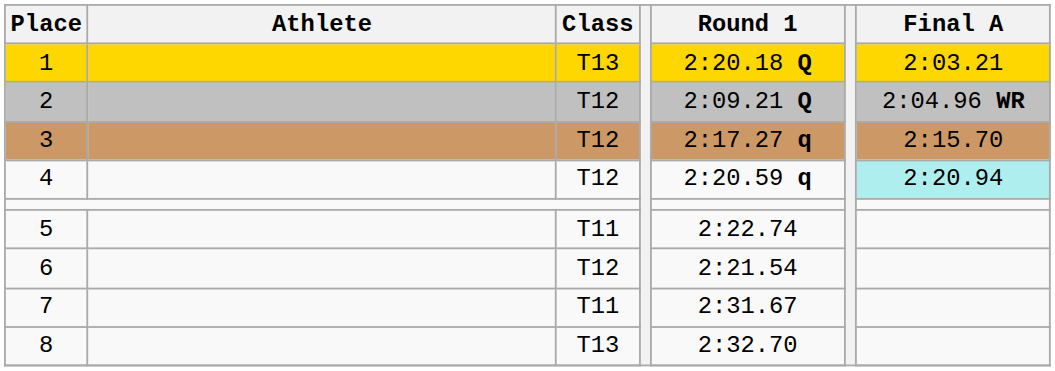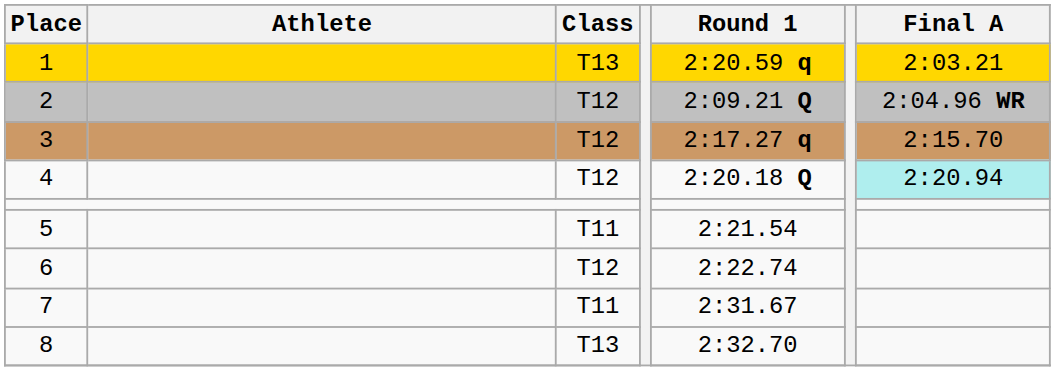 <table class="wikitable" style="text-align:center">
 <tr>
 <th>Place</th>
 <th width=250>Athlete</th>
 <th>Class</th>
 <th rowspan=31></th>
 <th width=100>Round 1</th>
 <th rowspan=31></th>
 <th width=100>Final A</th>
 </tr>
 <tr bgcolor=gold>
 <td>1</td>
 <td align=left></td>
 <td>T13</td>
-<td>2:20.18 <strong>Q</strong></td>
+<td>2:20.59 <strong>q</strong></td>
 <td>2:03.21</td>
 </tr>
 <tr bgcolor=silver>
 <td>2</td>
 <td align=left></td>
 <td>T12</td>
 <td>2:09.21 <strong>Q</strong></td>
 <td>2:04.96 <strong>WR</strong></td>
 </tr>
 <tr bgcolor=cc9966>
 <td>3</td>
 <td align=left></td>
 <td>T12</td>
 <td>2:17.27 <strong>q</strong></td>
 <td>2:15.70</td>
 </tr>
 <tr>
 <td>4</td>
 <td align=left></td>
 <td>T12</td>
-<td>2:20.59 <strong>q</strong></td>
+<td>2:20.18 <strong>Q</strong></td>
 <td style="background: paleturquoise;">2:20.94</td>
 </tr>
 <tr>
 <td colspan=10></td>
 </tr>
 <tr>
 <td>5</td>
 <td align=left></td>
 <td>T11</td>
-<td>2:22.74</td>
+<td>2:21.54</td>
 <td></td>
 </tr>
 <tr>
 <td>6</td>
 <td align=left></td>
 <td>T12</td>
-<td>2:21.54</td>
+<td>2:22.74</td>
 <td></td>
 </tr>
 <tr>
 <td>7</td>
 <td align=left></td>
 <td>T11</td>
 <td>2:31.67</td>
 <td></td>
 </tr>
 <tr>
 <td>8</td>
 <td align=left></td>
 <td>T13</td>
 <td>2:32.70</td>
 <td></td>
 </tr>
 <tr>
 </tr>
 </table>
